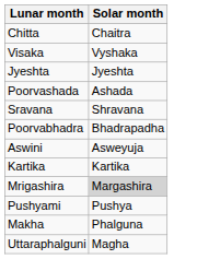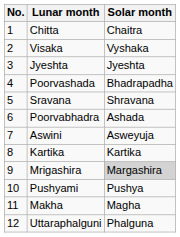 <table class="wikitable">
 <tr>
+<th>No.</th>
 <th>Lunar month</th>
 <th>Solar month</th>
 </tr>
 <tr>
+<td>1</td>
 <td>Chitta</td>
 <td>Chaitra</td>
 </tr>
 <tr>
+<td>2</td>
 <td>Visaka</td>
 <td>Vyshaka</td>
 </tr>
 <tr>
+<td>3</td>
 <td>Jyeshta</td>
 <td>Jyeshta</td>
 </tr>
 <tr>
+<td>4</td>
 <td>Poorvashada</td>
-<td>Ashada</td>
+<td>Bhadrapadha</td>
 </tr>
 <tr>
+<td>5</td>
 <td>Sravana</td>
 <td>Shravana</td>
 </tr>
 <tr>
+<td>6</td>
 <td>Poorvabhadra</td>
-<td>Bhadrapadha</td>
+<td>Ashada</td>
 </tr>
 <tr>
+<td>7</td>
 <td>Aswini</td>
 <td>Asweyuja</td>
 </tr>
 <tr>
+<td>8</td>
 <td>Kartika</td>
 <td>Kartika</td>
 </tr>
 <tr>
+<td>9</td>
 <td>Mrigashira</td>
 <td style="background: lightgrey;">Margashira</td>
 </tr>
 <tr>
+<td>10</td>
 <td>Pushyami</td>
 <td>Pushya</td>
 </tr>
 <tr>
+<td>11</td>
 <td>Makha</td>
+<td>Magha</td>
+</tr>
+<tr>
+<td>12</td>
+<td>Uttaraphalguni</td>
 <td>Phalguna</td>
 </tr>
-<tr>
-<td>Uttaraphalguni</td>
-<td>Magha</td>
-</tr>
 </table>
